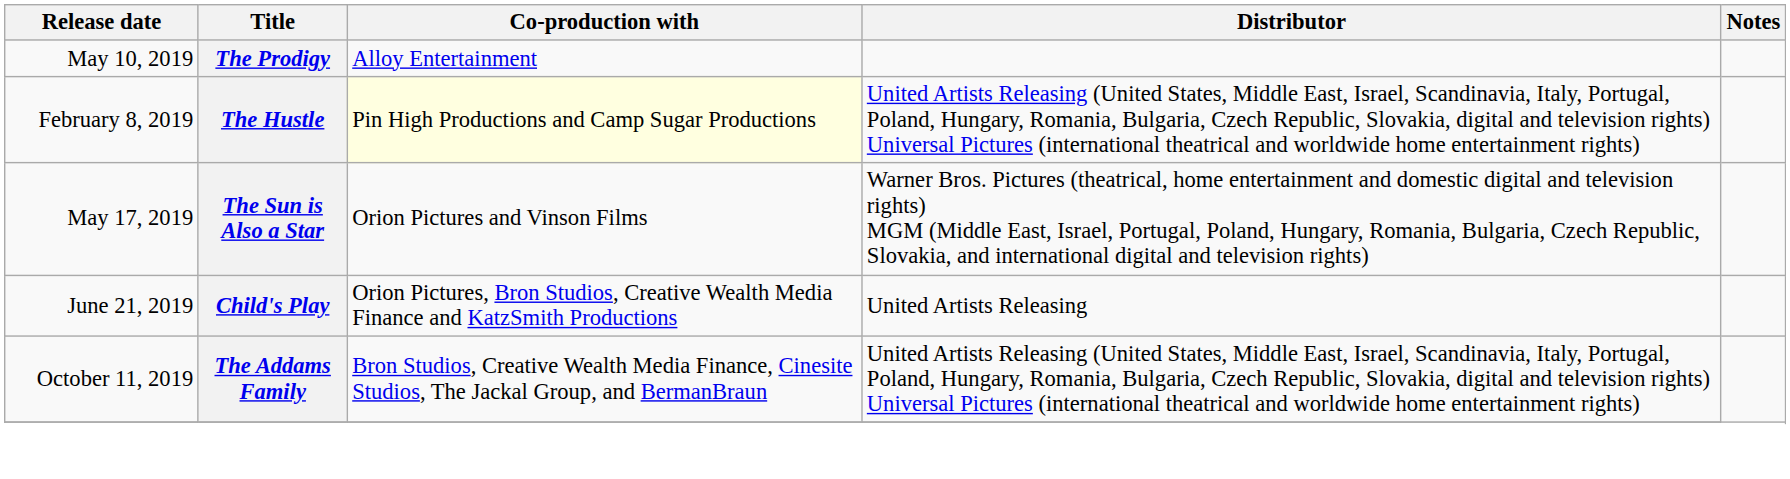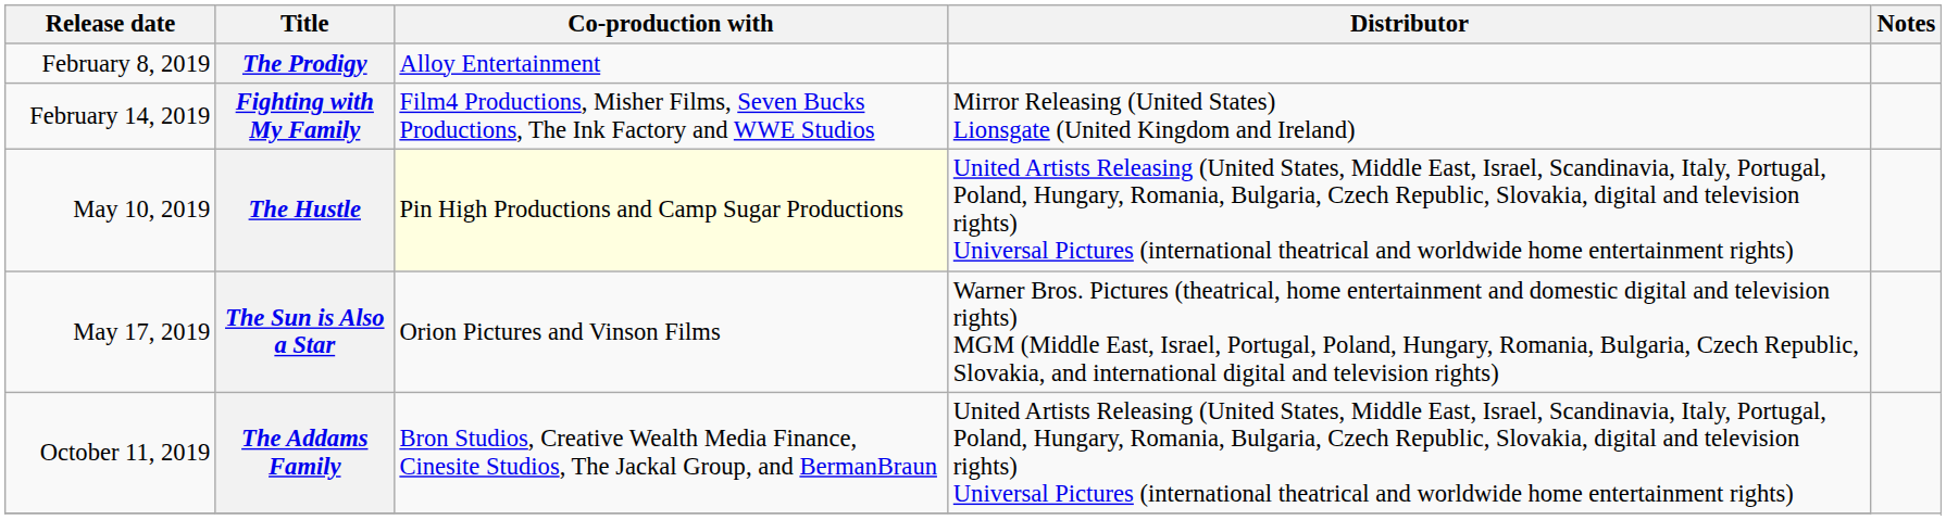 <table class="wikitable sortable" style="width:100%;">
 <tr>
 <th scope="col" style="width:130px;">Release date</th>
 <th>Title</th>
 <th>Co-production with</th>
 <th>Distributor</th>
 <th>Notes</th>
 </tr>
 <tr>
-<td style="text-align:right;">May 10, 2019</td>
+<td style="text-align:right;">February 8, 2019</td>
 <th scope="row"><em><a href='#'>The Prodigy</a></em></th>
 <td><a href='#'>Alloy Entertainment</a></td>
 <td></td>
 </tr>
 <tr>
-<td style="text-align:right;">February 8, 2019</td>
+<td style="text-align:right;">February 14, 2019</td>
+<th scope="row"><em><a href='#'>Fighting with My Family</a></em></th>
+<td><a href='#'>Film4 Productions</a>, Misher Films, <a href='#'>Seven Bucks Productions</a>, The Ink Factory and <a href='#'>WWE Studios</a></td>
+<td>Mirror Releasing (United States) <br> <a href='#'>Lionsgate</a> (United Kingdom and Ireland)</td>
+<td></td>
+</tr>
+<tr>
+<td style="text-align:right;">May 10, 2019</td>
 <th scope="row"><em><a href='#'>The Hustle</a></em></th>
 <td style="background: lightyellow;">Pin High Productions and Camp Sugar Productions</td>
 <td><a href='#'>United Artists Releasing</a> (United States, Middle East, Israel, Scandinavia, Italy, Portugal, Poland, Hungary, Romania, Bulgaria, Czech Republic, Slovakia, digital and television rights) <br> <a href='#'>Universal Pictures</a> (international theatrical and worldwide home entertainment rights)</td>
 <td></td>
 </tr>
 <tr>
 <td style="text-align:right;">May 17, 2019</td>
 <th scope="row"><em><a href='#'>The Sun is Also a Star</a></em></th>
 <td>Orion Pictures and Vinson Films</td>
 <td>Warner Bros. Pictures (theatrical, home entertainment and domestic digital and television rights) <br> MGM (Middle East, Israel, Portugal, Poland, Hungary, Romania, Bulgaria, Czech Republic, Slovakia, and international digital and television rights)</td>
 <td></td>
 </tr>
 <tr>
-<td style="text-align:right;">June 21, 2019</td>
-<th scope="row"><em><a href='#'>Child's Play</a></em></th>
-<td>Orion Pictures, <a href='#'>Bron Studios</a>, Creative Wealth Media Finance and <a href='#'>KatzSmith Productions</a></td>
-<td>United Artists Releasing</td>
-<td></td>
-</tr>
-<tr>
 <td style="text-align:right;">October 11, 2019</td>
 <th scope="row"><em><a href='#'>The Addams Family</a></em></th>
 <td><a href='#'>Bron Studios</a>, Creative Wealth Media Finance, <a href='#'>Cinesite Studios</a>, The Jackal Group, and <a href='#'>BermanBraun</a></td>
 <td>United Artists Releasing (United States, Middle East, Israel, Scandinavia, Italy, Portugal, Poland, Hungary, Romania, Bulgaria, Czech Republic, Slovakia, digital and television rights) <br> <a href='#'>Universal Pictures</a> (international theatrical and worldwide home entertainment rights)</td>
 </tr>
 <tr>
 </tr>
 </table>
